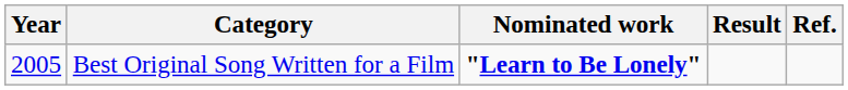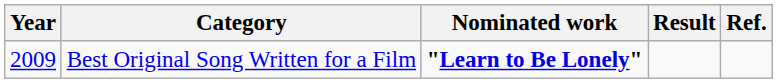 <table class=wikitable>
 <tr>
 <th>Year</th>
 <th>Category</th>
 <th>Nominated work</th>
 <th>Result</th>
 <th>Ref.</th>
 </tr>
 <tr>
-<td><a href='#'>2005</a></td>
+<td><a href='#'>2009</a></td>
 <td><a href='#'>Best Original Song Written for a Film</a></td>
 <td><strong>"<a href='#'>Learn to Be Lonely</a>" </strong></td>
 <td></td>
 <td style="text-align:center;"></td>
 </tr>
 </table>
